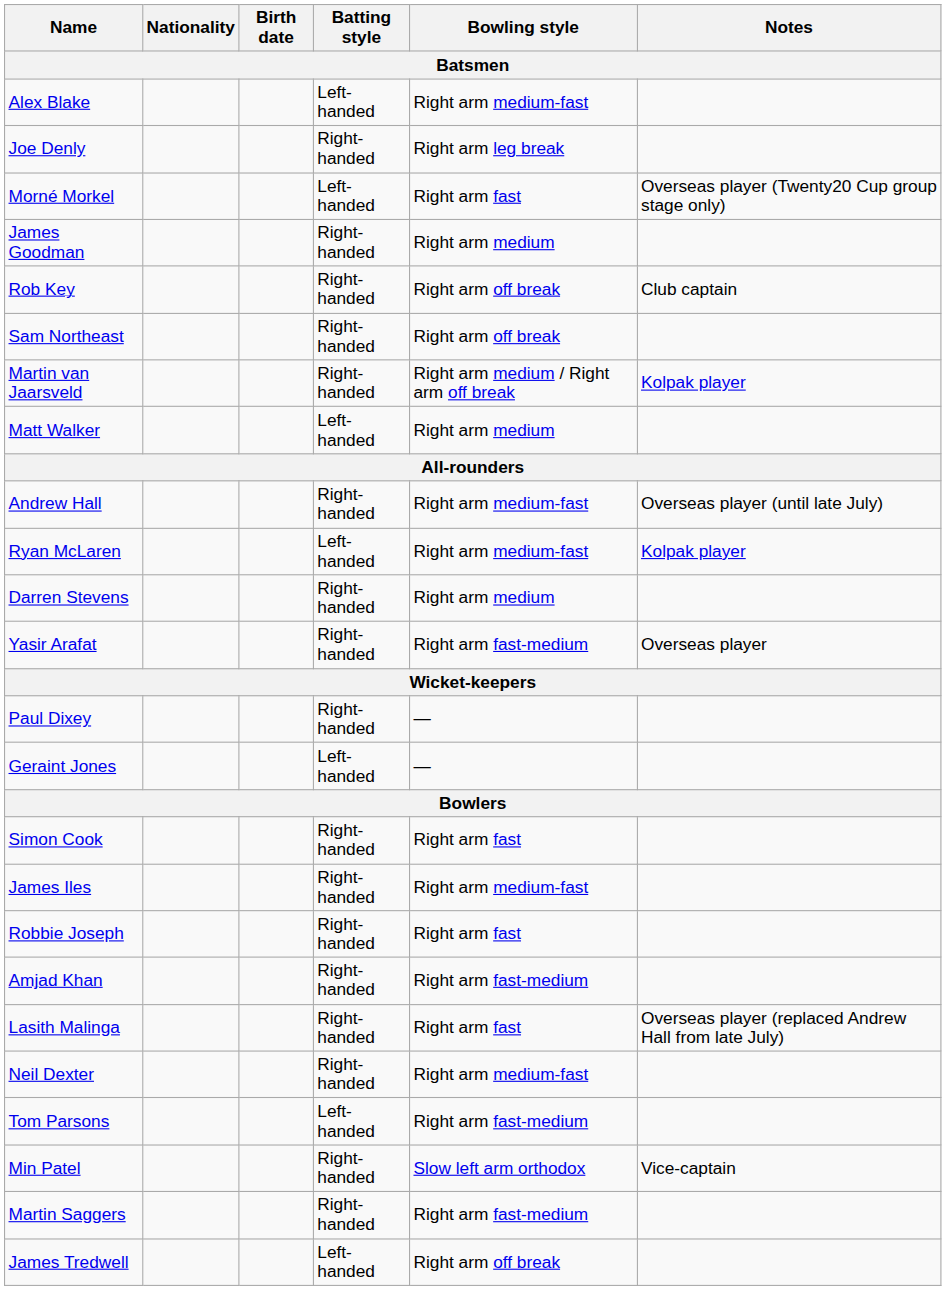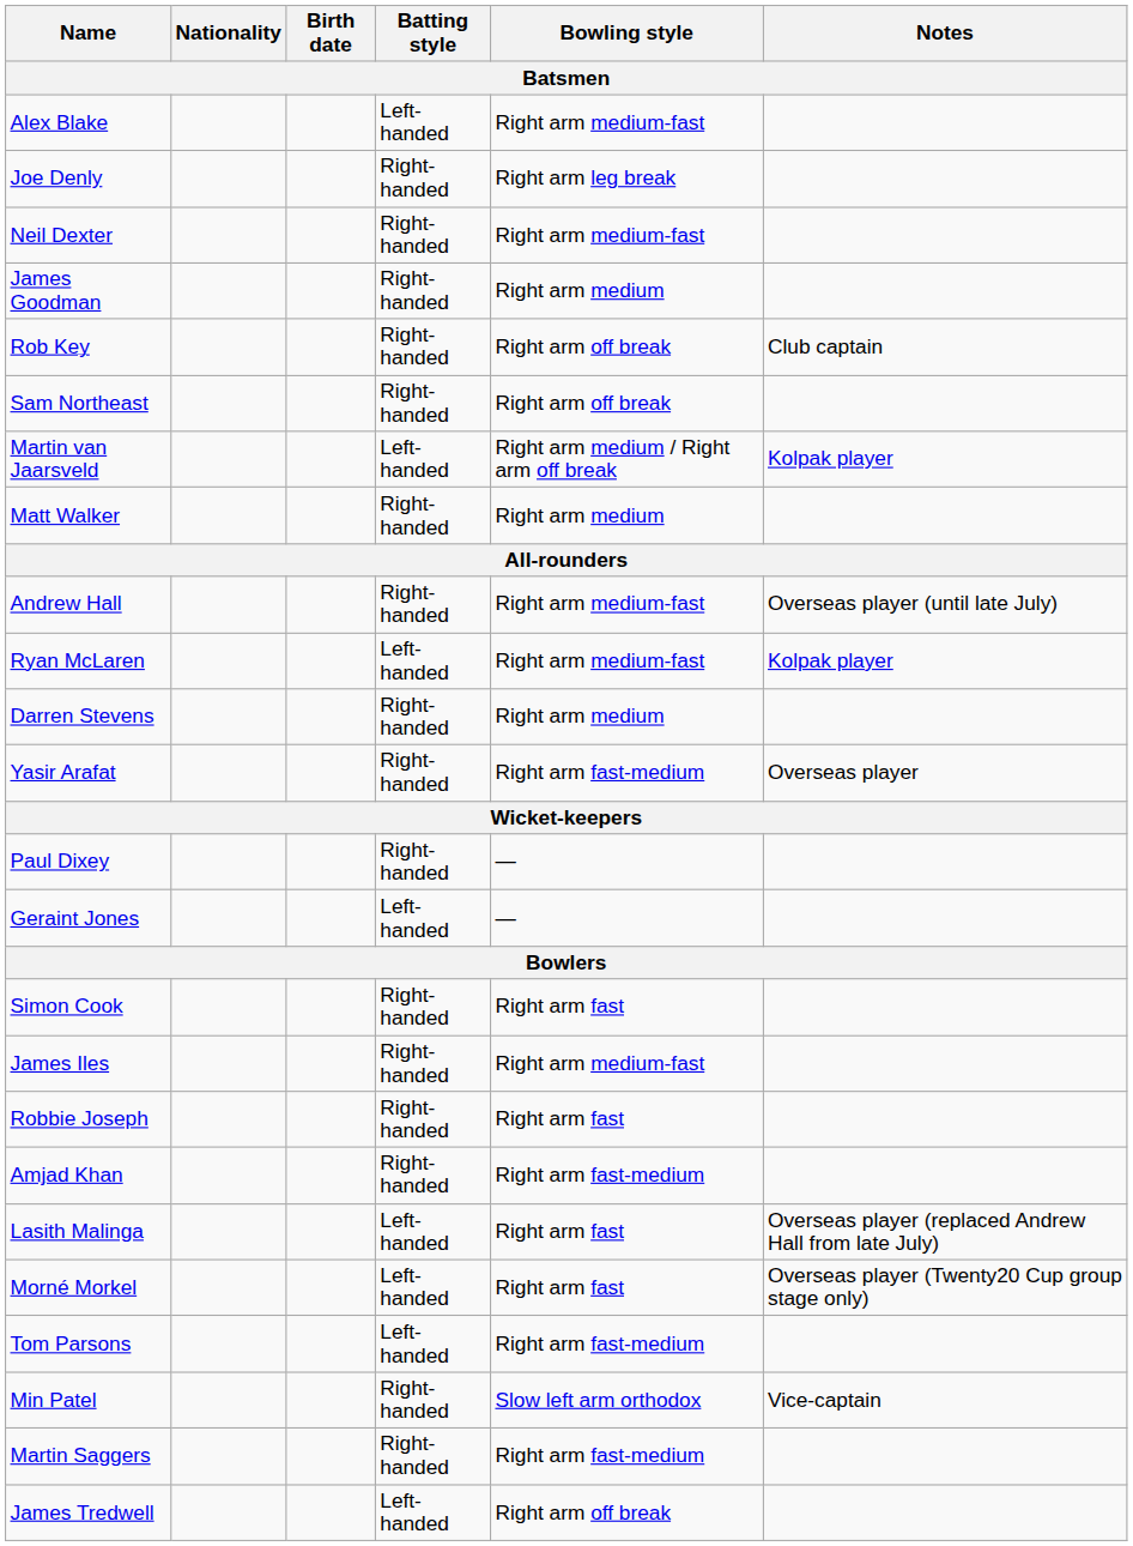 <table class="wikitable">
 <tr>
 <th>Name</th>
 <th>Nationality</th>
 <th>Birth date</th>
 <th>Batting style</th>
 <th>Bowling style</th>
 <th>Notes</th>
 </tr>
 <tr>
 <th colspan="6">Batsmen</th>
 </tr>
 <tr>
 <td><a href='#'>Alex Blake</a></td>
 <td></td>
 <td></td>
 <td>Left-handed</td>
 <td>Right arm <a href='#'>medium-fast</a></td>
 <td></td>
 </tr>
 <tr>
 <td><a href='#'>Joe Denly</a></td>
 <td></td>
 <td></td>
 <td>Right-handed</td>
 <td>Right arm <a href='#'>leg break</a></td>
 <td></td>
 </tr>
 <tr>
-<td><a href='#'>Morné Morkel</a></td>
+<td><a href='#'>Neil Dexter</a></td>
 <td></td>
 <td></td>
-<td>Left-handed</td>
-<td>Right arm <a href='#'>fast</a></td>
-<td>Overseas player (Twenty20 Cup group stage only)</td>
+<td>Right-handed</td>
+<td>Right arm <a href='#'>medium-fast</a></td>
+<td></td>
 </tr>
 <tr>
 <td><a href='#'>James Goodman</a></td>
 <td></td>
 <td></td>
 <td>Right-handed</td>
 <td>Right arm <a href='#'>medium</a></td>
 <td></td>
 </tr>
 <tr>
 <td><a href='#'>Rob Key</a></td>
 <td></td>
 <td></td>
 <td>Right-handed</td>
 <td>Right arm <a href='#'>off break</a></td>
 <td>Club captain</td>
 </tr>
 <tr>
 <td><a href='#'>Sam Northeast</a></td>
 <td></td>
 <td></td>
 <td>Right-handed</td>
 <td>Right arm <a href='#'>off break</a></td>
 <td></td>
 </tr>
 <tr>
 <td><a href='#'>Martin van Jaarsveld</a></td>
 <td></td>
 <td></td>
-<td>Right-handed</td>
+<td>Left-handed</td>
 <td>Right arm <a href='#'>medium</a> / Right arm <a href='#'>off break</a></td>
 <td><a href='#'>Kolpak player</a></td>
 </tr>
 <tr>
 <td><a href='#'>Matt Walker</a></td>
 <td></td>
 <td></td>
-<td>Left-handed</td>
+<td>Right-handed</td>
 <td>Right arm <a href='#'>medium</a></td>
 <td></td>
 </tr>
 <tr>
 <th colspan="6">All-rounders</th>
 </tr>
 <tr>
 <td><a href='#'>Andrew Hall</a></td>
 <td></td>
 <td></td>
 <td>Right-handed</td>
 <td>Right arm <a href='#'>medium-fast</a></td>
 <td>Overseas player (until late July)</td>
 </tr>
 <tr>
 <td><a href='#'>Ryan McLaren</a></td>
 <td></td>
 <td></td>
 <td>Left-handed</td>
 <td>Right arm <a href='#'>medium-fast</a></td>
 <td><a href='#'>Kolpak player</a></td>
 </tr>
 <tr>
 <td><a href='#'>Darren Stevens</a></td>
 <td></td>
 <td></td>
 <td>Right-handed</td>
 <td>Right arm <a href='#'>medium</a></td>
 <td></td>
 </tr>
 <tr>
 <td><a href='#'>Yasir Arafat</a></td>
 <td></td>
 <td></td>
 <td>Right-handed</td>
 <td>Right arm <a href='#'>fast-medium</a></td>
 <td>Overseas player</td>
 </tr>
 <tr>
 <th colspan="6">Wicket-keepers</th>
 </tr>
 <tr>
 <td><a href='#'>Paul Dixey</a></td>
 <td></td>
 <td></td>
 <td>Right-handed</td>
 <td>—</td>
 <td></td>
 </tr>
 <tr>
 <td><a href='#'>Geraint Jones</a></td>
 <td></td>
 <td></td>
 <td>Left-handed</td>
 <td>—</td>
 <td></td>
 </tr>
 <tr>
 <th colspan="6">Bowlers</th>
 </tr>
 <tr>
 <td><a href='#'>Simon Cook</a></td>
 <td></td>
 <td></td>
 <td>Right-handed</td>
 <td>Right arm <a href='#'>fast</a></td>
 <td></td>
 </tr>
 <tr>
 <td><a href='#'>James Iles</a></td>
 <td></td>
 <td></td>
 <td>Right-handed</td>
 <td>Right arm <a href='#'>medium-fast</a></td>
 <td></td>
 </tr>
 <tr>
 <td><a href='#'>Robbie Joseph</a></td>
 <td></td>
 <td></td>
 <td>Right-handed</td>
 <td>Right arm <a href='#'>fast</a></td>
 <td></td>
 </tr>
 <tr>
 <td><a href='#'>Amjad Khan</a></td>
 <td></td>
 <td></td>
 <td>Right-handed</td>
 <td>Right arm <a href='#'>fast-medium</a></td>
 <td></td>
 </tr>
 <tr>
 <td><a href='#'>Lasith Malinga</a></td>
 <td></td>
 <td></td>
-<td>Right-handed</td>
+<td>Left-handed</td>
 <td>Right arm <a href='#'>fast</a></td>
 <td>Overseas player (replaced Andrew Hall from late July)</td>
 </tr>
 <tr>
-<td><a href='#'>Neil Dexter</a></td>
+<td><a href='#'>Morné Morkel</a></td>
 <td></td>
 <td></td>
-<td>Right-handed</td>
-<td>Right arm <a href='#'>medium-fast</a></td>
-<td></td>
+<td>Left-handed</td>
+<td>Right arm <a href='#'>fast</a></td>
+<td>Overseas player (Twenty20 Cup group stage only)</td>
 </tr>
 <tr>
 <td><a href='#'>Tom Parsons</a></td>
 <td></td>
 <td></td>
 <td>Left-handed</td>
 <td>Right arm <a href='#'>fast-medium</a></td>
 <td></td>
 </tr>
 <tr>
 <td><a href='#'>Min Patel</a></td>
 <td></td>
 <td></td>
 <td>Right-handed</td>
 <td><a href='#'>Slow left arm orthodox</a></td>
 <td>Vice-captain</td>
 </tr>
 <tr>
 <td><a href='#'>Martin Saggers</a></td>
 <td></td>
 <td></td>
 <td>Right-handed</td>
 <td>Right arm <a href='#'>fast-medium</a></td>
 <td></td>
 </tr>
 <tr>
 <td><a href='#'>James Tredwell</a></td>
 <td></td>
 <td></td>
 <td>Left-handed</td>
 <td>Right arm <a href='#'>off break</a></td>
 <td></td>
 </tr>
 </table>
